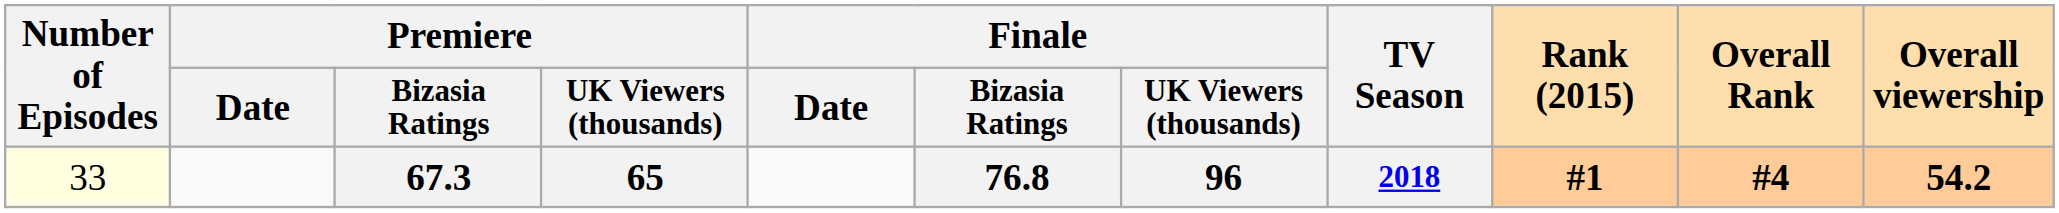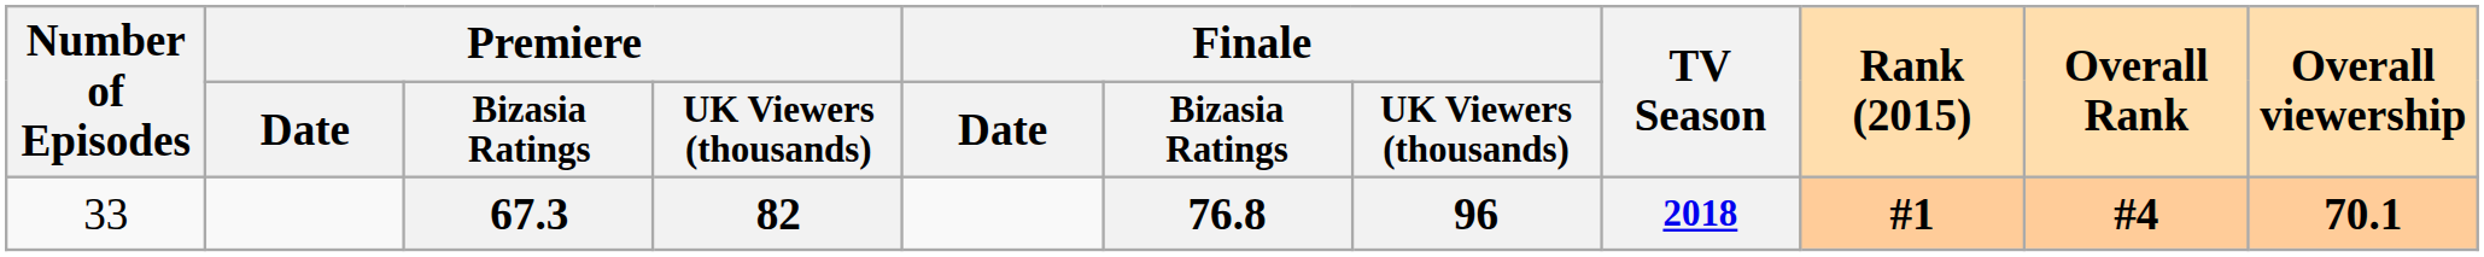 <table class="wikitable plainrowheaders" style="text-align:center; width:100%;">
 <tr>
 <th scope="col" style="width:8%;" rowspan="2">Number of Episodes</th>
 <th scope="col" colspan=3>Premiere</th>
 <th scope="col" colspan=3>Finale</th>
 <th scope="col" style="width:8%;" rowspan="2">TV Season</th>
 <th scope="col" style="width:9%; background:#ffdead;" rowspan="2">Rank (2015)</th>
 <th scope="col" style="width:9%; background:#ffdead;" rowspan="2">Overall Rank</th>
 <th scope="col" style="width:9%; background:#ffdead;" rowspan="2">Overall viewership</th>
 </tr>
 <tr>
 <th scope="col" style="width:8%;">Date</th>
 <th scope="col" span style="width:10%; font-size:smaller; line-height:100%;">Bizasia Ratings</th>
 <th scope="col" span style="width:10%; font-size:smaller; line-height:100%;">UK Viewers<br>(thousands)</th>
 <th scope="col" style="width:8%;">Date</th>
 <th scope="col" span style="width:10%; font-size:smaller; line-height:100%;">Bizasia Ratings</th>
 <th scope="col" span style="width:10%; font-size:smaller; line-height:100%;">UK Viewers<br>(thousands)</th>
 </tr>
 <tr>
-<td style="background: lightyellow;">33</td>
+<td>33</td>
 <td style="text-align:center;font-size:11px;line-height:110%"></td>
 <th>67.3</th>
-<th>65</th>
+<th>82</th>
 <td style="font-size:11px;line-height:110%"></td>
 <th>76.8</th>
 <th>96</th>
 <th style="font-size:smaller"><a href='#'>2018</a></th>
 <th style="background:#fc9;">#1</th>
 <th style="background:#fc9;">#4</th>
-<th style="background:#fc9;">54.2</th>
+<th style="background:#fc9;">70.1</th>
 </tr>
 </table>
